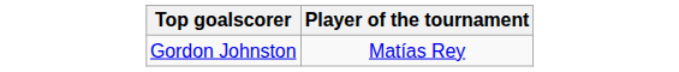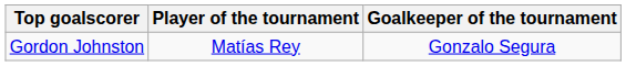 <table class=wikitable style="margin:auto; text-align:center">
 <tr>
 <th>Top goalscorer</th>
 <th>Player of the tournament</th>
+<th>Goalkeeper of the tournament</th>
 </tr>
 <tr>
 <td> <a href='#'>Gordon Johnston</a></td>
 <td> <a href='#'>Matías Rey</a></td>
+<td> <a href='#'>Gonzalo Segura</a></td>
 </tr>
 </table>
